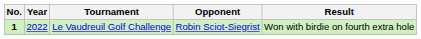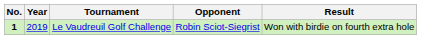 <table class="wikitable" style="font-size:95%;">
 <tr>
 <th>No.</th>
 <th>Year</th>
 <th>Tournament</th>
 <th>Opponent</th>
 <th>Result</th>
 </tr>
 <tr style="background:#D0F0C0;">
 <td align=center><strong>1</strong></td>
-<td><a href='#'>2022</a></td>
+<td><a href='#'>2019</a></td>
 <td><a href='#'>Le Vaudreuil Golf Challenge</a></td>
 <td> <a href='#'>Robin Sciot-Siegrist</a></td>
 <td>Won with birdie on fourth extra hole</td>
 </tr>
 </table>
